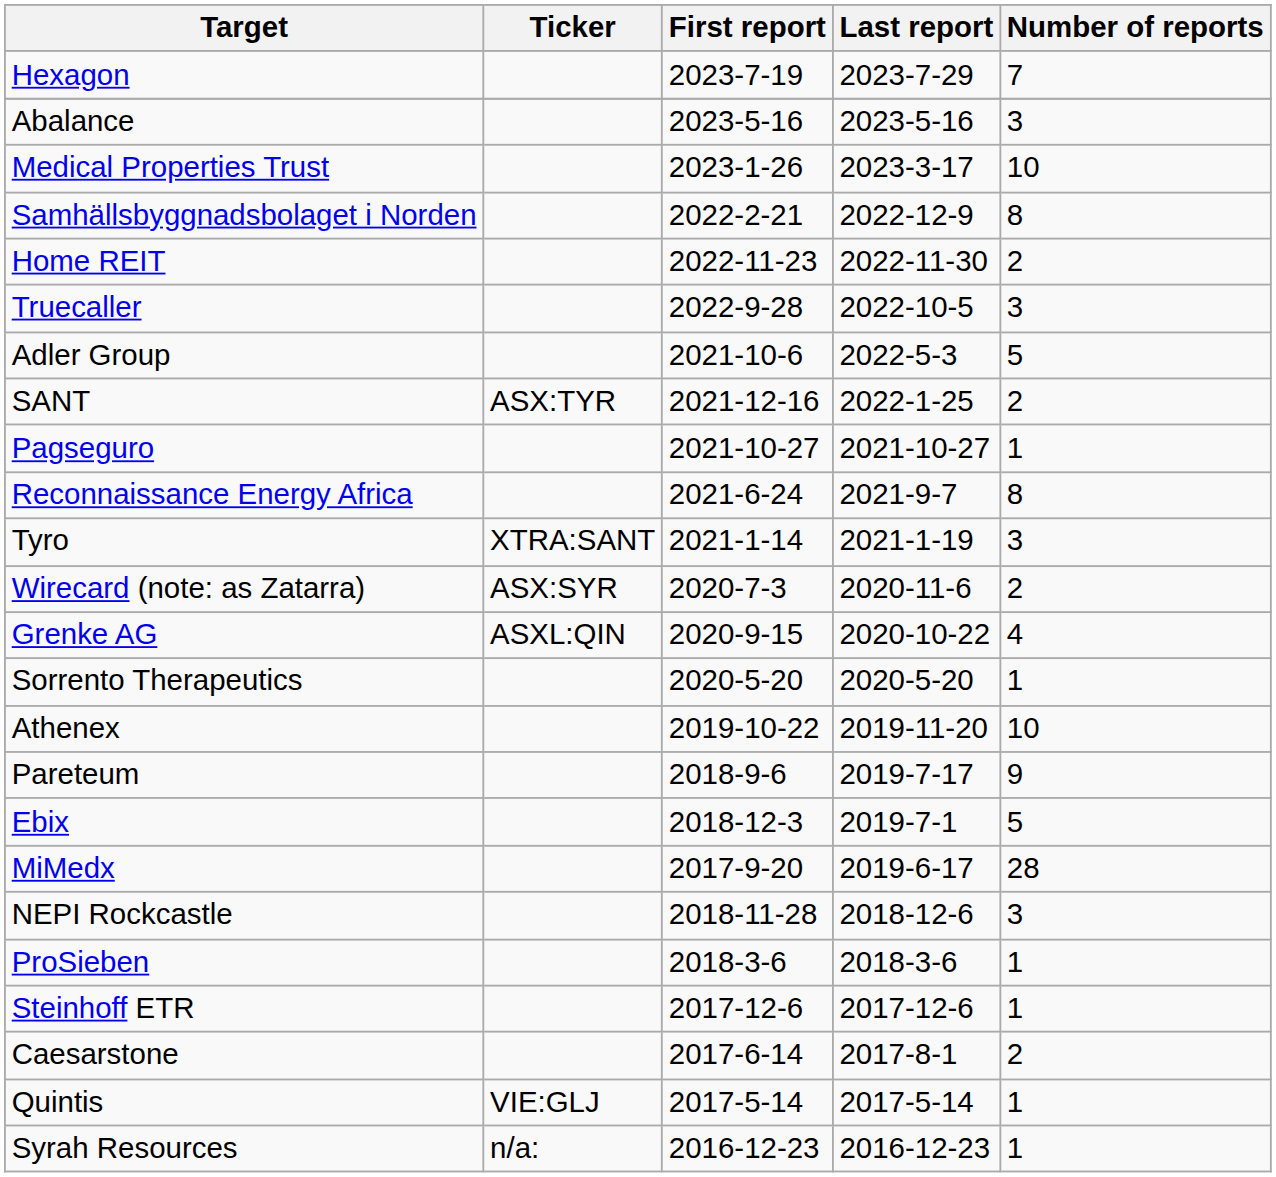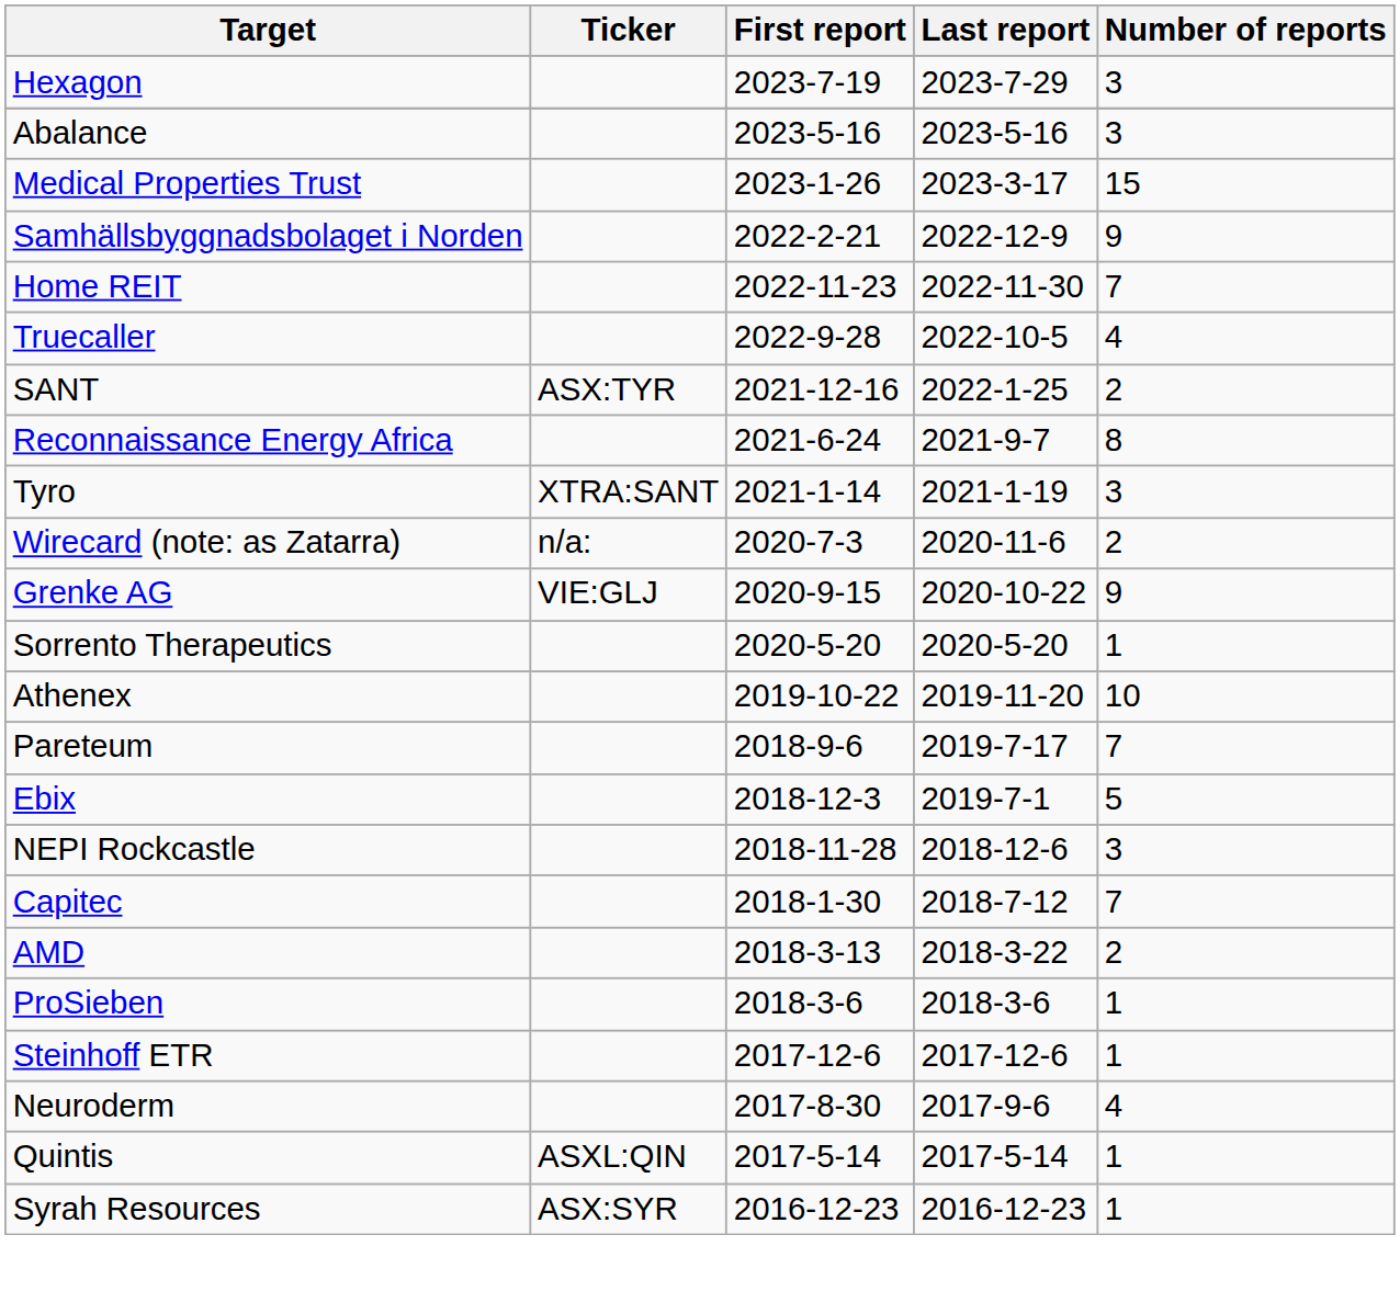 <table class="wikitable">
 <tr>
 <th>Target</th>
 <th>Ticker</th>
 <th>First report</th>
 <th>Last report</th>
 <th>Number of reports</th>
 </tr>
 <tr>
 <td><a href='#'>Hexagon</a></td>
 <td></td>
 <td>2023-7-19</td>
 <td>2023-7-29</td>
-<td>7</td>
+<td>3</td>
 </tr>
 <tr>
 </tr>
 <tr>
 <td>Abalance</td>
 <td></td>
 <td>2023-5-16</td>
 <td>2023-5-16</td>
 <td>3</td>
 </tr>
 <tr>
 <td><a href='#'>Medical Properties Trust</a></td>
 <td></td>
 <td>2023-1-26</td>
 <td>2023-3-17</td>
-<td>10</td>
+<td>15</td>
 </tr>
 <tr>
 <td><a href='#'>Samhällsbyggnadsbolaget i Norden</a></td>
 <td></td>
 <td>2022-2-21</td>
 <td>2022-12-9</td>
-<td>8</td>
+<td>9</td>
 </tr>
 <tr>
 <td><a href='#'>Home REIT</a></td>
 <td></td>
 <td>2022-11-23</td>
 <td>2022-11-30</td>
-<td>2</td>
+<td>7</td>
 </tr>
 <tr>
 <td><a href='#'>Truecaller</a></td>
 <td></td>
 <td>2022-9-28</td>
 <td>2022-10-5</td>
-<td>3</td>
-</tr>
-<tr>
-<td>Adler Group</td>
-<td></td>
-<td>2021-10-6</td>
-<td>2022-5-3</td>
-<td>5</td>
+<td>4</td>
 </tr>
 <tr>
 <td>SANT</td>
 <td>ASX:TYR</td>
 <td>2021-12-16</td>
 <td>2022-1-25</td>
 <td>2</td>
-</tr>
-<tr>
-<td><a href='#'>Pagseguro</a></td>
-<td></td>
-<td>2021-10-27</td>
-<td>2021-10-27</td>
-<td>1</td>
 </tr>
 <tr>
 <td><a href='#'>Reconnaissance Energy Africa</a></td>
 <td></td>
 <td>2021-6-24</td>
 <td>2021-9-7</td>
 <td>8</td>
 </tr>
 <tr>
 <td>Tyro</td>
 <td>XTRA:SANT</td>
 <td>2021-1-14</td>
 <td>2021-1-19</td>
 <td>3</td>
 </tr>
 <tr>
 <td><a href='#'>Wirecard</a> (note: as Zatarra)</td>
-<td>ASX:SYR</td>
+<td>n/a:</td>
 <td>2020-7-3</td>
 <td>2020-11-6</td>
 <td>2</td>
 </tr>
 <tr>
 <td><a href='#'>Grenke AG</a></td>
-<td>ASXL:QIN</td>
+<td>VIE:GLJ</td>
 <td>2020-9-15</td>
 <td>2020-10-22</td>
-<td>4</td>
+<td>9</td>
 </tr>
 <tr>
 <td>Sorrento Therapeutics</td>
 <td></td>
 <td>2020-5-20</td>
 <td>2020-5-20</td>
 <td>1</td>
 </tr>
 <tr>
 <td>Athenex</td>
 <td></td>
 <td>2019-10-22</td>
 <td>2019-11-20</td>
 <td>10</td>
 </tr>
 <tr>
 <td>Pareteum</td>
 <td></td>
 <td>2018-9-6</td>
 <td>2019-7-17</td>
-<td>9</td>
+<td>7</td>
 </tr>
 <tr>
 <td><a href='#'>Ebix</a></td>
 <td></td>
 <td>2018-12-3</td>
 <td>2019-7-1</td>
 <td>5</td>
 </tr>
 <tr>
-<td><a href='#'>MiMedx</a></td>
-<td></td>
-<td>2017-9-20</td>
-<td>2019-6-17</td>
-<td>28</td>
-</tr>
-<tr>
 <td>NEPI Rockcastle</td>
 <td></td>
 <td>2018-11-28</td>
 <td>2018-12-6</td>
 <td>3</td>
+</tr>
+<tr>
+<td><a href='#'>Capitec</a></td>
+<td></td>
+<td>2018-1-30</td>
+<td>2018-7-12</td>
+<td>7</td>
+</tr>
+<tr>
+<td><a href='#'>AMD</a></td>
+<td></td>
+<td>2018-3-13</td>
+<td>2018-3-22</td>
+<td>2</td>
 </tr>
 <tr>
 <td><a href='#'>ProSieben</a></td>
 <td></td>
 <td>2018-3-6</td>
 <td>2018-3-6</td>
 <td>1</td>
 </tr>
 <tr>
 <td><a href='#'>Steinhoff</a> ETR</td>
 <td></td>
 <td>2017-12-6</td>
 <td>2017-12-6</td>
 <td>1</td>
 </tr>
 <tr>
-<td>Caesarstone</td>
+<td>Neuroderm</td>
 <td></td>
-<td>2017-6-14</td>
-<td>2017-8-1</td>
-<td>2</td>
+<td>2017-8-30</td>
+<td>2017-9-6</td>
+<td>4</td>
 </tr>
 <tr>
 <td>Quintis</td>
-<td>VIE:GLJ</td>
+<td>ASXL:QIN</td>
 <td>2017-5-14</td>
 <td>2017-5-14</td>
 <td>1</td>
 </tr>
 <tr>
 <td>Syrah Resources</td>
-<td>n/a:</td>
+<td>ASX:SYR</td>
 <td>2016-12-23</td>
 <td>2016-12-23</td>
 <td>1</td>
 </tr>
 </table>
